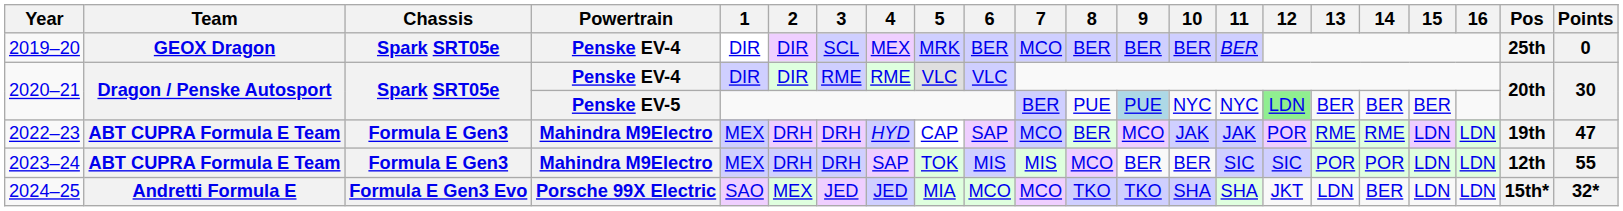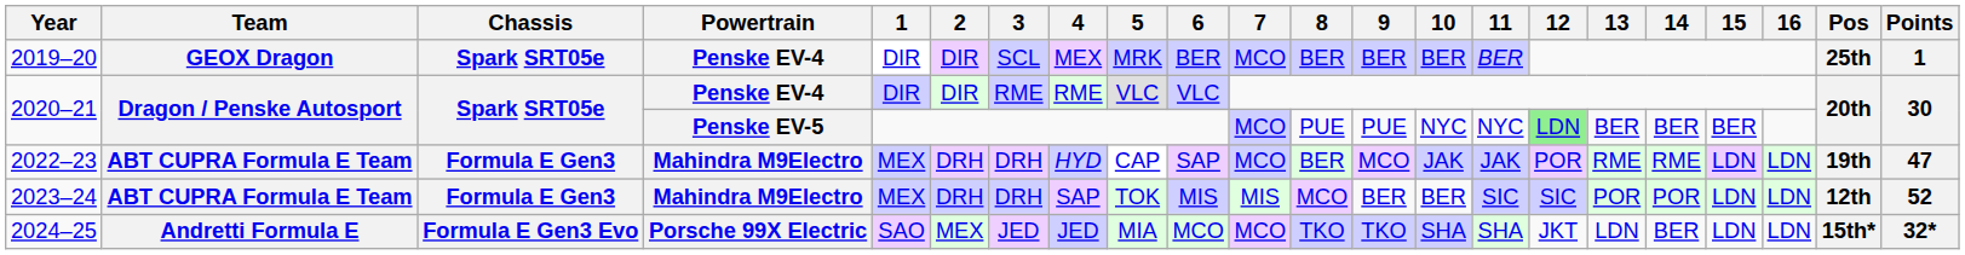 <table class="wikitable" style="text-align:center; font-size:85%">
 <tr>
 <th>Year</th>
 <th>Team</th>
 <th>Chassis</th>
 <th>Powertrain</th>
 <th>1</th>
 <th>2</th>
 <th>3</th>
 <th>4</th>
 <th>5</th>
 <th>6</th>
 <th>7</th>
 <th>8</th>
 <th>9</th>
 <th>10</th>
 <th>11</th>
 <th>12</th>
 <th>13</th>
 <th>14</th>
 <th>15</th>
 <th>16</th>
 <th>Pos</th>
 <th>Points</th>
 </tr>
 <tr>
 <td nowrap><a href='#'>2019–20</a></td>
 <th nowrap><a href='#'>GEOX Dragon</a></th>
 <th nowrap><a href='#'>Spark</a> <a href='#'>SRT05e</a></th>
 <th nowrap><a href='#'>Penske</a> EV-4</th>
 <td style="background:#FFFFFF;"><a href='#'>DIR</a><br></td>
 <td style="background:#EFCFFF;"><a href='#'>DIR</a><br></td>
 <td style="background:#CFCFFF;"><a href='#'>SCL</a><br></td>
 <td style="background:#EFCFFF;"><a href='#'>MEX</a><br></td>
 <td style="background:#CFCFFF;"><a href='#'>MRK</a><br></td>
 <td style="background:#CFCFFF;"><a href='#'>BER</a><br></td>
 <td style="background:#CFCFFF;"><a href='#'>MCO</a><br></td>
 <td style="background:#CFCFFF;"><a href='#'>BER</a><br></td>
 <td style="background:#CFCFFF;"><a href='#'>BER</a><br></td>
 <td style="background:#CFCFFF;"><a href='#'>BER</a><br></td>
 <td style="background:#CFCFFF;"><em><a href='#'>BER</a></em><br></td>
 <td colspan=5></td>
 <th>25th</th>
-<th>0</th>
+<th>1</th>
 </tr>
 <tr>
 <td rowspan=2 nowrap><a href='#'>2020–21</a></td>
 <th rowspan=2 nowrap><a href='#'>Dragon / Penske Autosport</a></th>
 <th rowspan=2 nowrap><a href='#'>Spark</a> <a href='#'>SRT05e</a></th>
 <th nowrap><a href='#'>Penske</a> EV-4</th>
 <td style="background:#CFCFFF;"><a href='#'>DIR</a><br></td>
 <td style="background:#DFFFDF;"><a href='#'>DIR</a><br></td>
 <td style="background:#CFCFFF;"><a href='#'>RME</a><br></td>
 <td style="background:#DFFFDF;"><a href='#'>RME</a><br></td>
 <td style="background:#DFDFDF;"><a href='#'>VLC</a><br></td>
 <td style="background:#CFCFFF;"><a href='#'>VLC</a><br></td>
 <td colspan=10></td>
 <th rowspan=2>20th</th>
 <th rowspan=2>30</th>
 </tr>
 <tr>
 <th nowrap><a href='#'>Penske</a> EV-5</th>
 <td colspan=6></td>
-<td style="background:#CFCFFF;"><a href='#'>BER</a><br></td>
+<td style="background:#CFCFFF;"><a href='#'>MCO</a><br></td>
 <td><a href='#'>PUE</a></td>
-<td style="background: lightblue;"><a href='#'>PUE</a></td>
+<td><a href='#'>PUE</a></td>
 <td><a href='#'>NYC</a></td>
 <td><a href='#'>NYC</a></td>
 <td style="background: lightgreen;"><a href='#'>LDN</a></td>
 <td><a href='#'>BER</a></td>
 <td><a href='#'>BER</a></td>
 <td><a href='#'>BER</a></td>
 <td></td>
 </tr>
 <tr>
 <td nowrap><a href='#'>2022–23</a></td>
 <th nowrap><a href='#'>ABT CUPRA Formula E Team</a></th>
 <th nowrap><a href='#'>Formula E Gen3</a></th>
 <th nowrap><a href='#'>Mahindra M9Electro</a></th>
 <td style="background:#CFCFFF;"><a href='#'>MEX</a><br></td>
 <td style="background:#EFCFFF;"><a href='#'>DRH</a><br></td>
 <td style="background:#EFCFFF;"><a href='#'>DRH</a><br></td>
 <td style="background:#CFCFFF;"><em><a href='#'>HYD</a></em><br></td>
 <td style="background:#FFFFFF;"><a href='#'>CAP</a><br></td>
 <td style="background:#EFCFFF;"><a href='#'>SAP</a><br></td>
 <td style="background:#CFCFFF;"><a href='#'>MCO</a><br></td>
 <td style="background:#dfffdf;"><a href='#'>BER</a><br></td>
 <td style="background:#efcfff;"><a href='#'>MCO</a><br></td>
 <td style="background:#cfcfff;"><a href='#'>JAK</a><br></td>
 <td style="background:#cfcfff;"><a href='#'>JAK</a><br></td>
 <td style="background:#efcfff;"><a href='#'>POR</a><br></td>
 <td style="background:#dfffdf;"><a href='#'>RME</a><br></td>
 <td style="background:#dfffdf;"><a href='#'>RME</a><br></td>
 <td style="background:#EFCFFF;"><a href='#'>LDN</a><br></td>
 <td style="background:#DFFFDF;"><a href='#'>LDN</a><br></td>
 <th>19th</th>
 <th>47</th>
 </tr>
 <tr>
 <td nowrap><a href='#'>2023–24</a></td>
 <th nowrap><a href='#'>ABT CUPRA Formula E Team</a></th>
 <th nowrap><a href='#'>Formula E Gen3</a></th>
 <th nowrap><a href='#'>Mahindra M9Electro</a></th>
 <td style="background:#cfcfff;"><a href='#'>MEX</a><br></td>
 <td style="background:#cfcfff;"><a href='#'>DRH</a><br></td>
 <td style="background:#cfcfff;"><a href='#'>DRH</a><br></td>
 <td style="background:#efcfff;"><a href='#'>SAP</a><br></td>
 <td style="background:#dfffdf;"><a href='#'>TOK</a><br></td>
 <td style="background:#cfcfff;"><a href='#'>MIS</a><br></td>
 <td style="background:#dfffdf;"><a href='#'>MIS</a><br></td>
 <td style="background:#efcfff;"><a href='#'>MCO</a><br></td>
 <td style="background:#;"><a href='#'>BER</a><br></td>
 <td style="background:#;"><a href='#'>BER</a><br></td>
 <td style="background:#cfcfff;"><a href='#'>SIC</a><br></td>
 <td style="background:#cfcfff;"><a href='#'>SIC</a><br></td>
 <td style="background:#dfffdf;"><a href='#'>POR</a><br></td>
 <td style="background:#dfffdf;"><a href='#'>POR</a><br></td>
 <td style="background:#dfffdf;"><a href='#'>LDN</a><br></td>
 <td style="background:#dfffdf;"><a href='#'>LDN</a><br></td>
 <th>12th</th>
-<th>55</th>
+<th>52</th>
 </tr>
 <tr>
 <td nowrap><a href='#'>2024–25</a></td>
 <th nowrap><a href='#'>Andretti Formula E</a></th>
 <th nowrap><a href='#'>Formula E Gen3 Evo</a></th>
 <th nowrap><a href='#'>Porsche 99X Electric</a></th>
 <td style="background:#EFCFFF;"><a href='#'>SAO</a><br></td>
 <td style="background:#DFFFDF;"><a href='#'>MEX</a><br></td>
 <td style="background:#EFCFFF;"><a href='#'>JED</a><br></td>
 <td style="background:#CFCFFF;"><a href='#'>JED</a><br></td>
 <td style="background:#DFFFDF;"><a href='#'>MIA</a><br></td>
 <td style="background:#DFFFDF;"><a href='#'>MCO</a><br></td>
 <td style="background:#EFCFFF;"><a href='#'>MCO</a><br></td>
 <td style="background:#CFCFFF;"><a href='#'>TKO</a><br></td>
 <td style="background:#CFCFFF;"><a href='#'>TKO</a><br></td>
 <td style="background:#CFCFFF;"><a href='#'>SHA</a><br></td>
 <td style="background:#DFFFDF;"><a href='#'>SHA</a><br></td>
 <td><a href='#'>JKT</a></td>
 <td><a href='#'>LDN</a></td>
 <td><a href='#'>BER</a></td>
 <td><a href='#'>LDN</a></td>
 <td><a href='#'>LDN</a></td>
 <th>15th*</th>
 <th>32*</th>
 </tr>
 </table>
